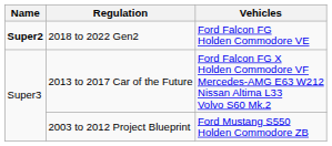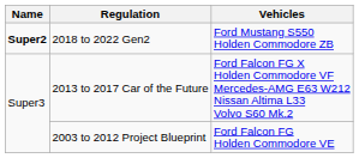 <table class="wikitable" style="font-size: 85%;">
 <tr>
 <th>Name</th>
 <th>Regulation</th>
 <th>Vehicles</th>
 </tr>
 <tr>
 <td><strong>Super2</strong></td>
 <td>2018 to 2022 Gen2</td>
-<td><a href='#'>Ford Falcon FG</a><br><a href='#'>Holden Commodore VE</a></td>
+<td><a href='#'>Ford Mustang S550</a><br><a href='#'>Holden Commodore ZB</a></td>
 </tr>
 <tr>
 <td rowspan="2">Super3</td>
 <td>2013 to 2017 Car of the Future</td>
 <td><a href='#'>Ford Falcon FG X</a><br><a href='#'>Holden Commodore VF</a><br><a href='#'>Mercedes-AMG E63 W212</a><br><a href='#'>Nissan Altima L33</a><br><a href='#'>Volvo S60 Mk.2</a></td>
 </tr>
 <tr>
 <td>2003 to 2012 Project Blueprint</td>
-<td><a href='#'>Ford Mustang S550</a><br><a href='#'>Holden Commodore ZB</a></td>
+<td><a href='#'>Ford Falcon FG</a><br><a href='#'>Holden Commodore VE</a></td>
 </tr>
 </table>
